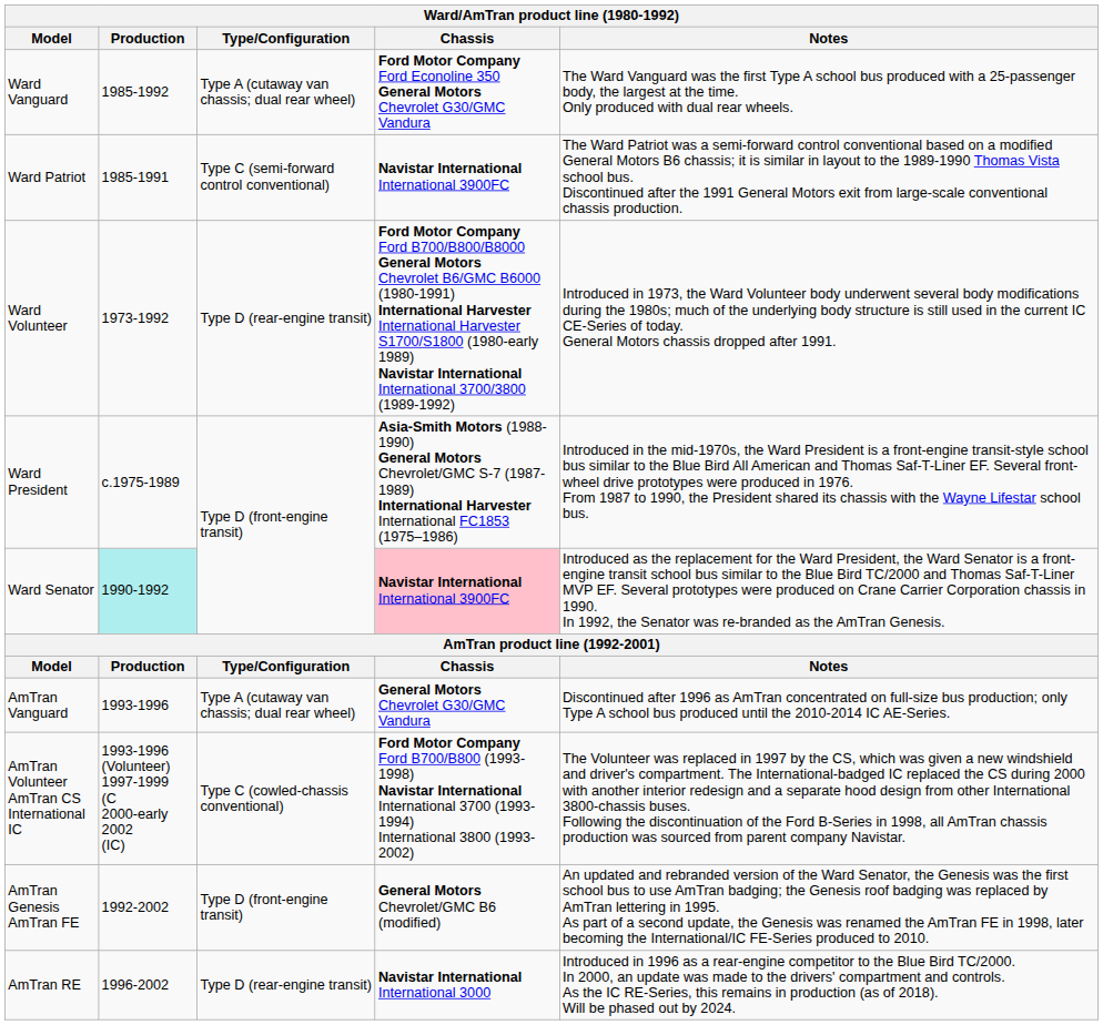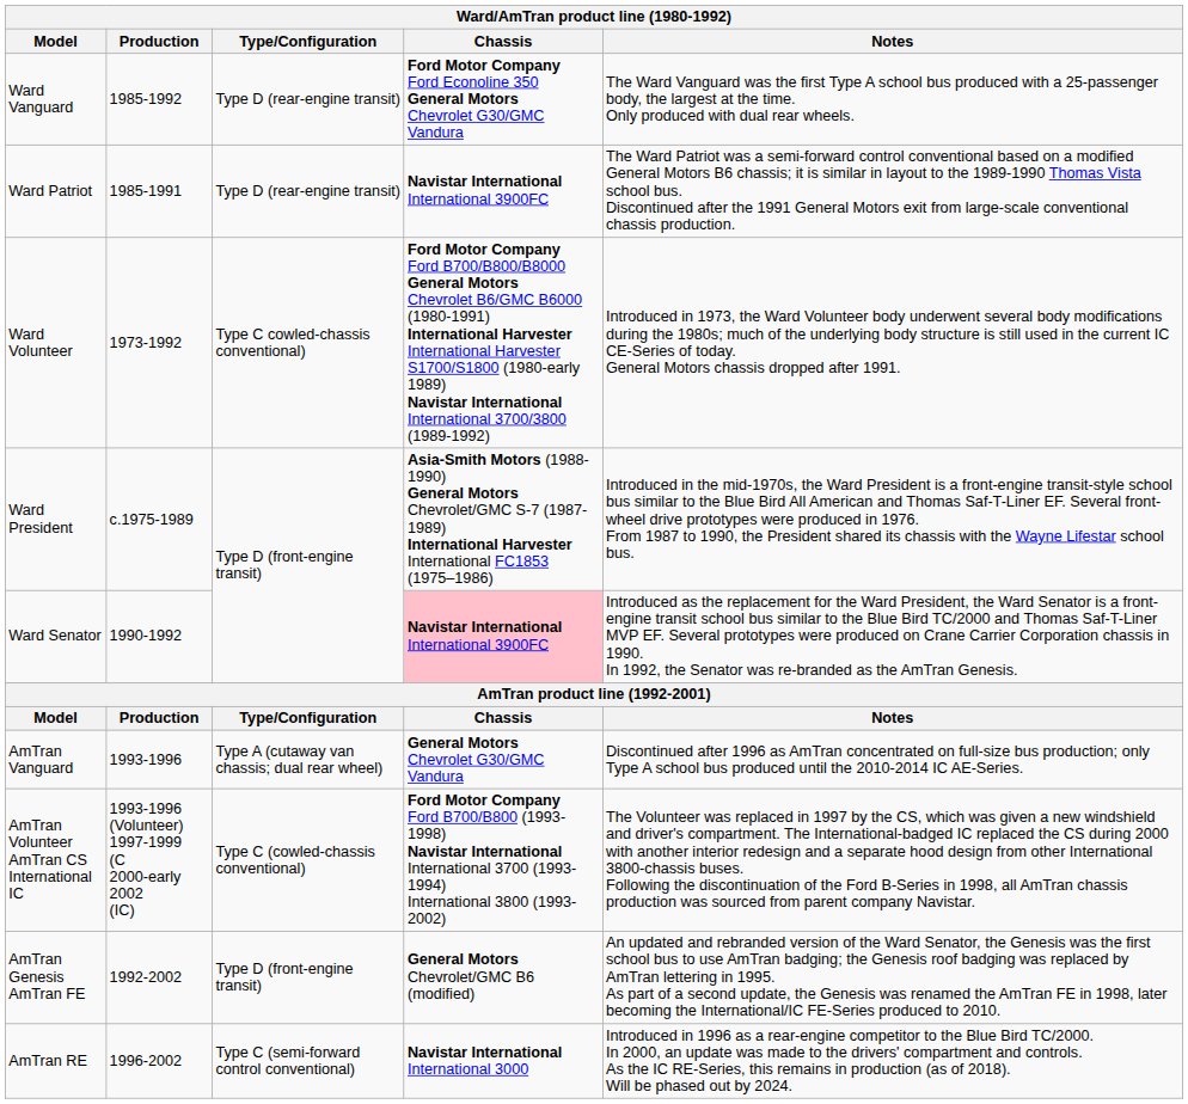 <table class="wikitable">
 <tr>
 <th colspan="5">Ward/AmTran product line (1980-1992)</th>
 </tr>
 <tr>
 <th>Model</th>
 <th>Production</th>
 <th>Type/Configuration</th>
 <th>Chassis</th>
 <th>Notes</th>
 </tr>
 <tr>
 <td>Ward Vanguard</td>
 <td>1985-1992</td>
-<td>Type A (cutaway van chassis; dual rear wheel)</td>
+<td>Type D (rear-engine transit)</td>
 <td><strong>Ford Motor Company</strong><br><a href='#'>Ford Econoline 350</a><br><strong>General Motors</strong><br><a href='#'>Chevrolet G30/GMC Vandura</a></td>
 <td>The Ward Vanguard was the first Type A school bus produced with a 25-passenger body, the largest at the time.<br>Only produced with dual rear wheels.</td>
 </tr>
 <tr>
 <td>Ward Patriot</td>
 <td>1985-1991</td>
-<td>Type C (semi-forward control conventional)</td>
+<td>Type D (rear-engine transit)</td>
 <td><strong>Navistar International</strong><br><a href='#'>International 3900FC</a></td>
 <td>The Ward Patriot was a semi-forward control conventional based on a modified General Motors B6 chassis; it is similar in layout to the 1989-1990 <a href='#'>Thomas Vista</a> school bus.<br>Discontinued after the 1991 General Motors exit from large-scale conventional chassis production.</td>
 </tr>
 <tr>
 <td>Ward Volunteer</td>
 <td>1973-1992</td>
-<td>Type D (rear-engine transit)</td>
+<td>Type C cowled-chassis conventional)</td>
 <td><strong>Ford Motor Company</strong><br><a href='#'>Ford B700/B800/B8000</a><br><strong>General Motors</strong><br><a href='#'>Chevrolet B6/GMC B6000</a> (1980-1991)<br><strong>International Harvester</strong><br><a href='#'>International Harvester S1700/S1800</a> (1980-early 1989)<br><strong>Navistar International</strong><br><a href='#'>International 3700/3800</a> (1989-1992)</td>
 <td>Introduced in 1973, the Ward Volunteer body underwent several body modifications during the 1980s; much of the underlying body structure is still used in the current IC CE-Series of today.<br>General Motors chassis dropped after 1991.</td>
 </tr>
 <tr>
 <td>Ward President</td>
 <td>c.1975-1989</td>
 <td rowspan="2">Type D (front-engine transit)</td>
 <td><strong>Asia-Smith Motors</strong> (1988-1990)<br><strong>General Motors</strong><br>Chevrolet/GMC S-7 (1987-1989)<br><strong>International Harvester</strong><br>International <a href='#'>FC1853</a> (1975–1986)</td>
 <td>Introduced in the mid-1970s, the Ward President is a front-engine transit-style school bus similar to the Blue Bird All American and Thomas Saf-T-Liner EF.  Several front-wheel drive prototypes were produced in 1976.<br>From 1987 to 1990, the President shared its chassis with the <a href='#'>Wayne Lifestar</a> school bus.</td>
 </tr>
 <tr>
 <td>Ward Senator</td>
-<td style="background: paleturquoise;">1990-1992</td>
+<td>1990-1992</td>
 <td style="background: pink;"><strong>Navistar International</strong><br><a href='#'>International 3900FC</a></td>
 <td>Introduced as the replacement for the Ward President, the Ward Senator is a front-engine transit school bus similar to the Blue Bird TC/2000 and Thomas Saf-T-Liner MVP EF.  Several prototypes were produced on Crane Carrier Corporation chassis in 1990.<br>In 1992, the Senator was re-branded as the AmTran Genesis.</td>
 </tr>
 <tr>
 <th colspan="5">AmTran product line (1992-2001)</th>
 </tr>
 <tr>
 <th>Model</th>
 <th>Production</th>
 <th>Type/Configuration</th>
 <th>Chassis</th>
 <th>Notes</th>
 </tr>
 <tr>
 <td>AmTran Vanguard</td>
 <td>1993-1996</td>
 <td>Type A (cutaway van chassis; dual rear wheel)</td>
 <td><strong>General Motors</strong><br><a href='#'>Chevrolet G30/GMC Vandura</a></td>
 <td>Discontinued after 1996 as AmTran concentrated on full-size bus production; only Type A school bus produced until the 2010-2014 IC AE-Series.</td>
 </tr>
 <tr>
 <td>AmTran Volunteer<br>AmTran CS<br>International IC</td>
 <td>1993-1996 (Volunteer)<br>1997-1999<br>(C<br>2000-early 2002<br>(IC)</td>
 <td>Type C (cowled-chassis conventional)</td>
 <td><strong>Ford Motor Company</strong><br><a href='#'>Ford B700/B800</a> (1993-1998)<br><strong>Navistar International</strong><br>International 3700 (1993-1994)<br>International 3800 (1993-2002)</td>
 <td>The Volunteer was replaced in 1997 by the CS, which was given a new windshield and driver's compartment.  The International-badged IC replaced the CS during 2000 with another interior redesign and a separate hood design from other International 3800-chassis buses.<br>Following the discontinuation of the Ford B-Series in 1998, all AmTran chassis production was sourced from parent company Navistar.</td>
 </tr>
 <tr>
 <td>AmTran Genesis<br>AmTran FE</td>
 <td>1992-2002</td>
 <td>Type D (front-engine transit)</td>
 <td><strong>General Motors</strong><br>Chevrolet/GMC B6 (modified)</td>
 <td>An updated and rebranded version of the Ward Senator, the Genesis was the first school bus to use AmTran badging; the Genesis roof badging was replaced by AmTran lettering in 1995.<br>As part of a second update, the Genesis was renamed the AmTran FE in 1998, later becoming the International/IC FE-Series produced to 2010.</td>
 </tr>
 <tr>
 <td>AmTran RE</td>
 <td>1996-2002</td>
-<td>Type D (rear-engine transit)</td>
+<td>Type C (semi-forward control conventional)</td>
 <td><strong>Navistar International</strong><br><a href='#'>International 3000</a></td>
 <td>Introduced in 1996 as a rear-engine competitor to the Blue Bird TC/2000.<br>In 2000, an update was made to the drivers' compartment and controls.<br>As the IC RE-Series, this  remains in production (as of 2018).<br>Will be phased out by 2024.</td>
 </tr>
 </table>
